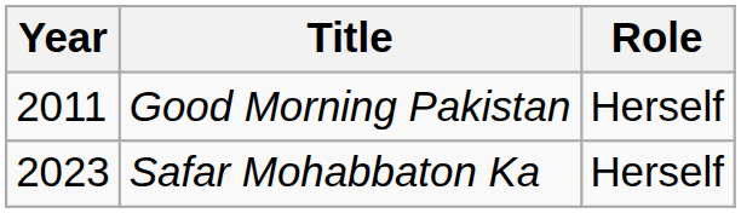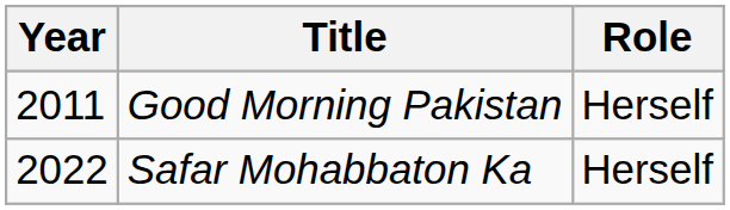 <table class="wikitable sortable plainrowheaders">
 <tr style="text-align:center;">
 <th scope="col">Year</th>
 <th scope="col">Title</th>
 <th scope="col">Role</th>
 </tr>
 <tr>
 <td>2011</td>
 <td><em>Good Morning Pakistan</em></td>
 <td>Herself</td>
 </tr>
 <tr>
-<td>2023</td>
+<td>2022</td>
 <td><em>Safar Mohabbaton Ka</em></td>
 <td>Herself</td>
 </tr>
 </table>
